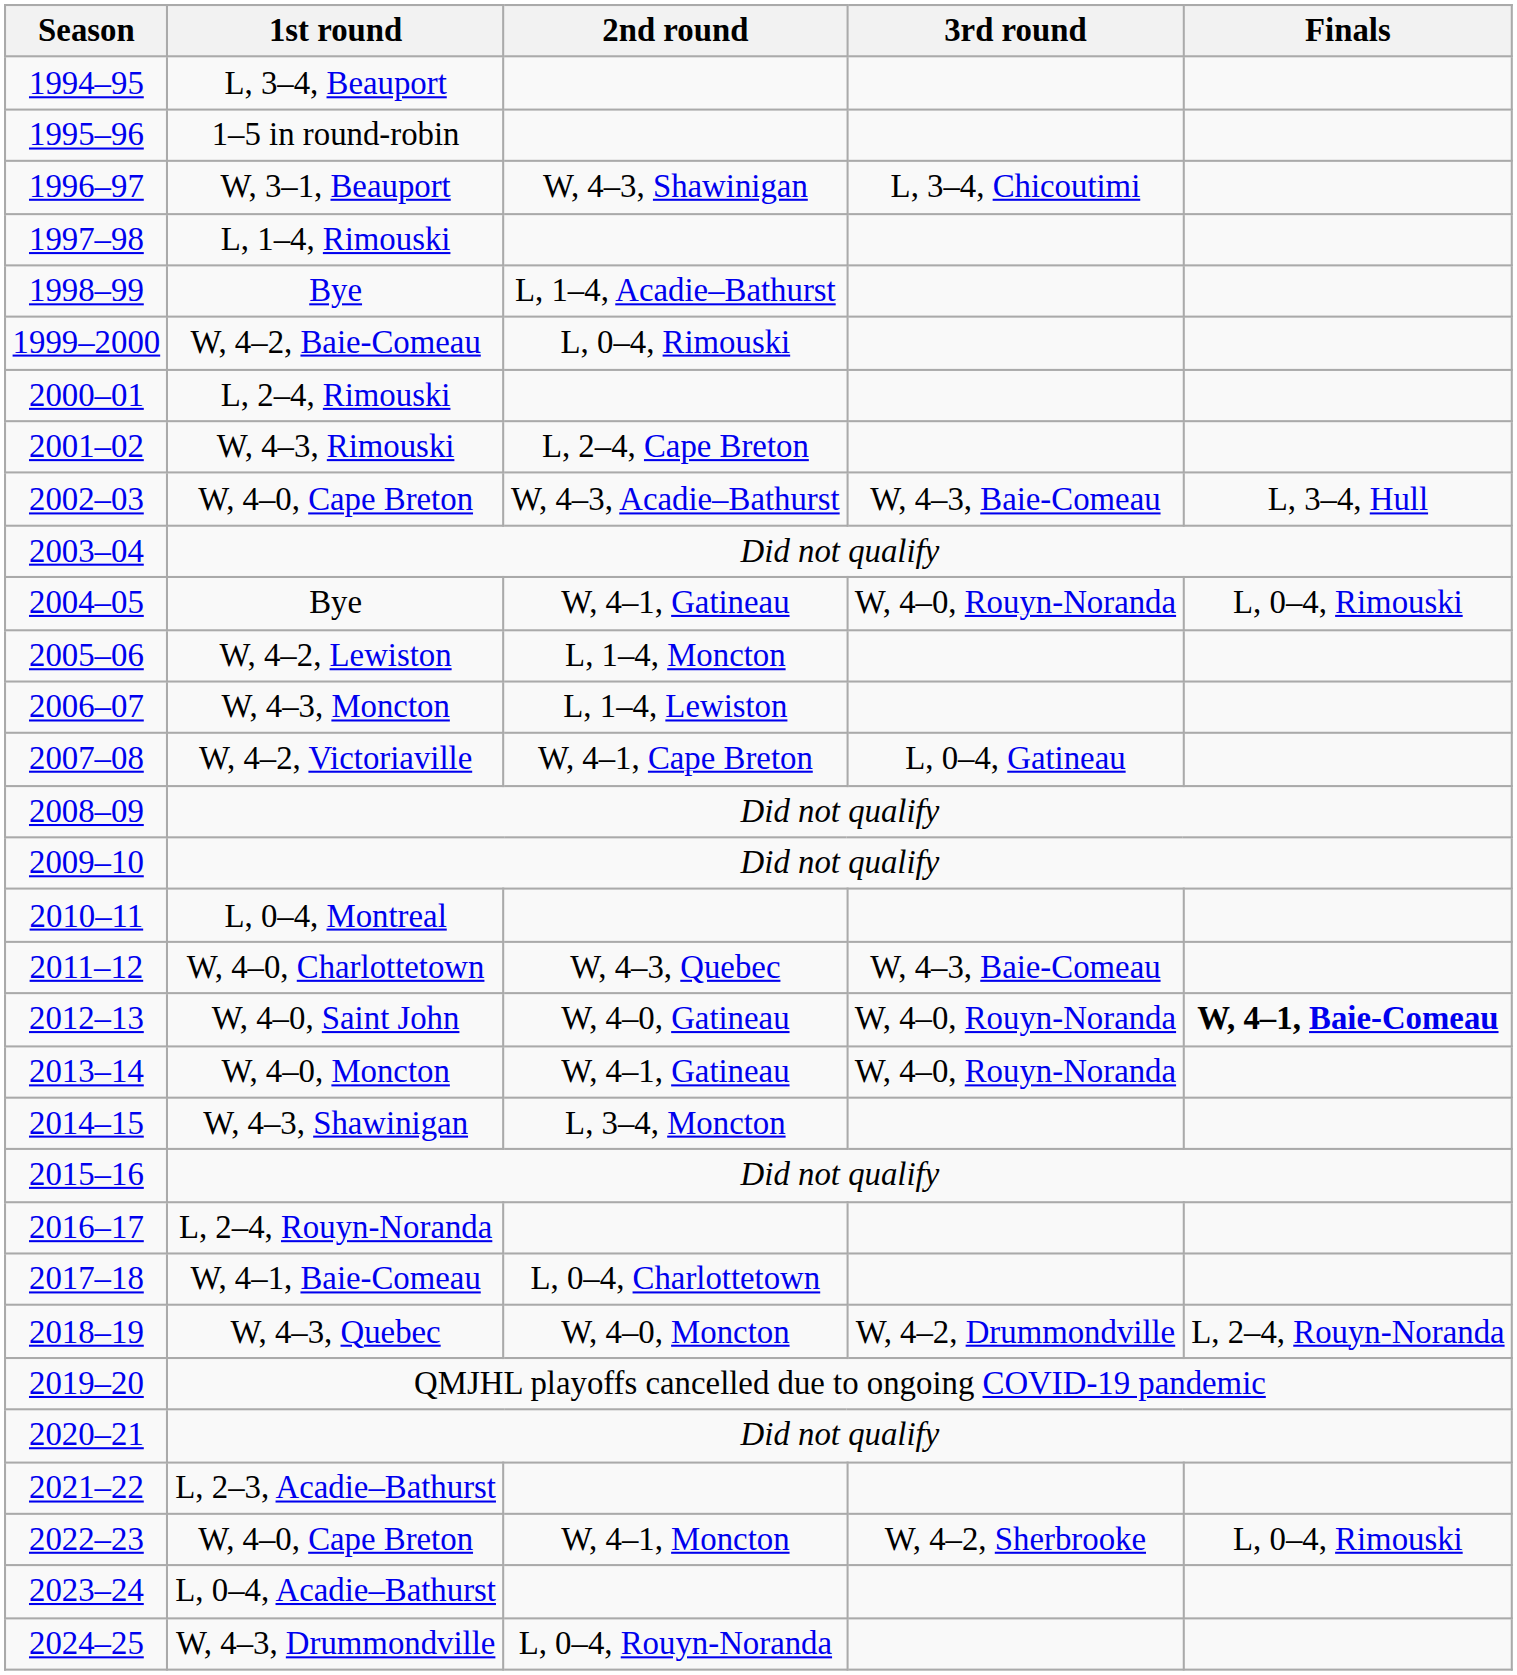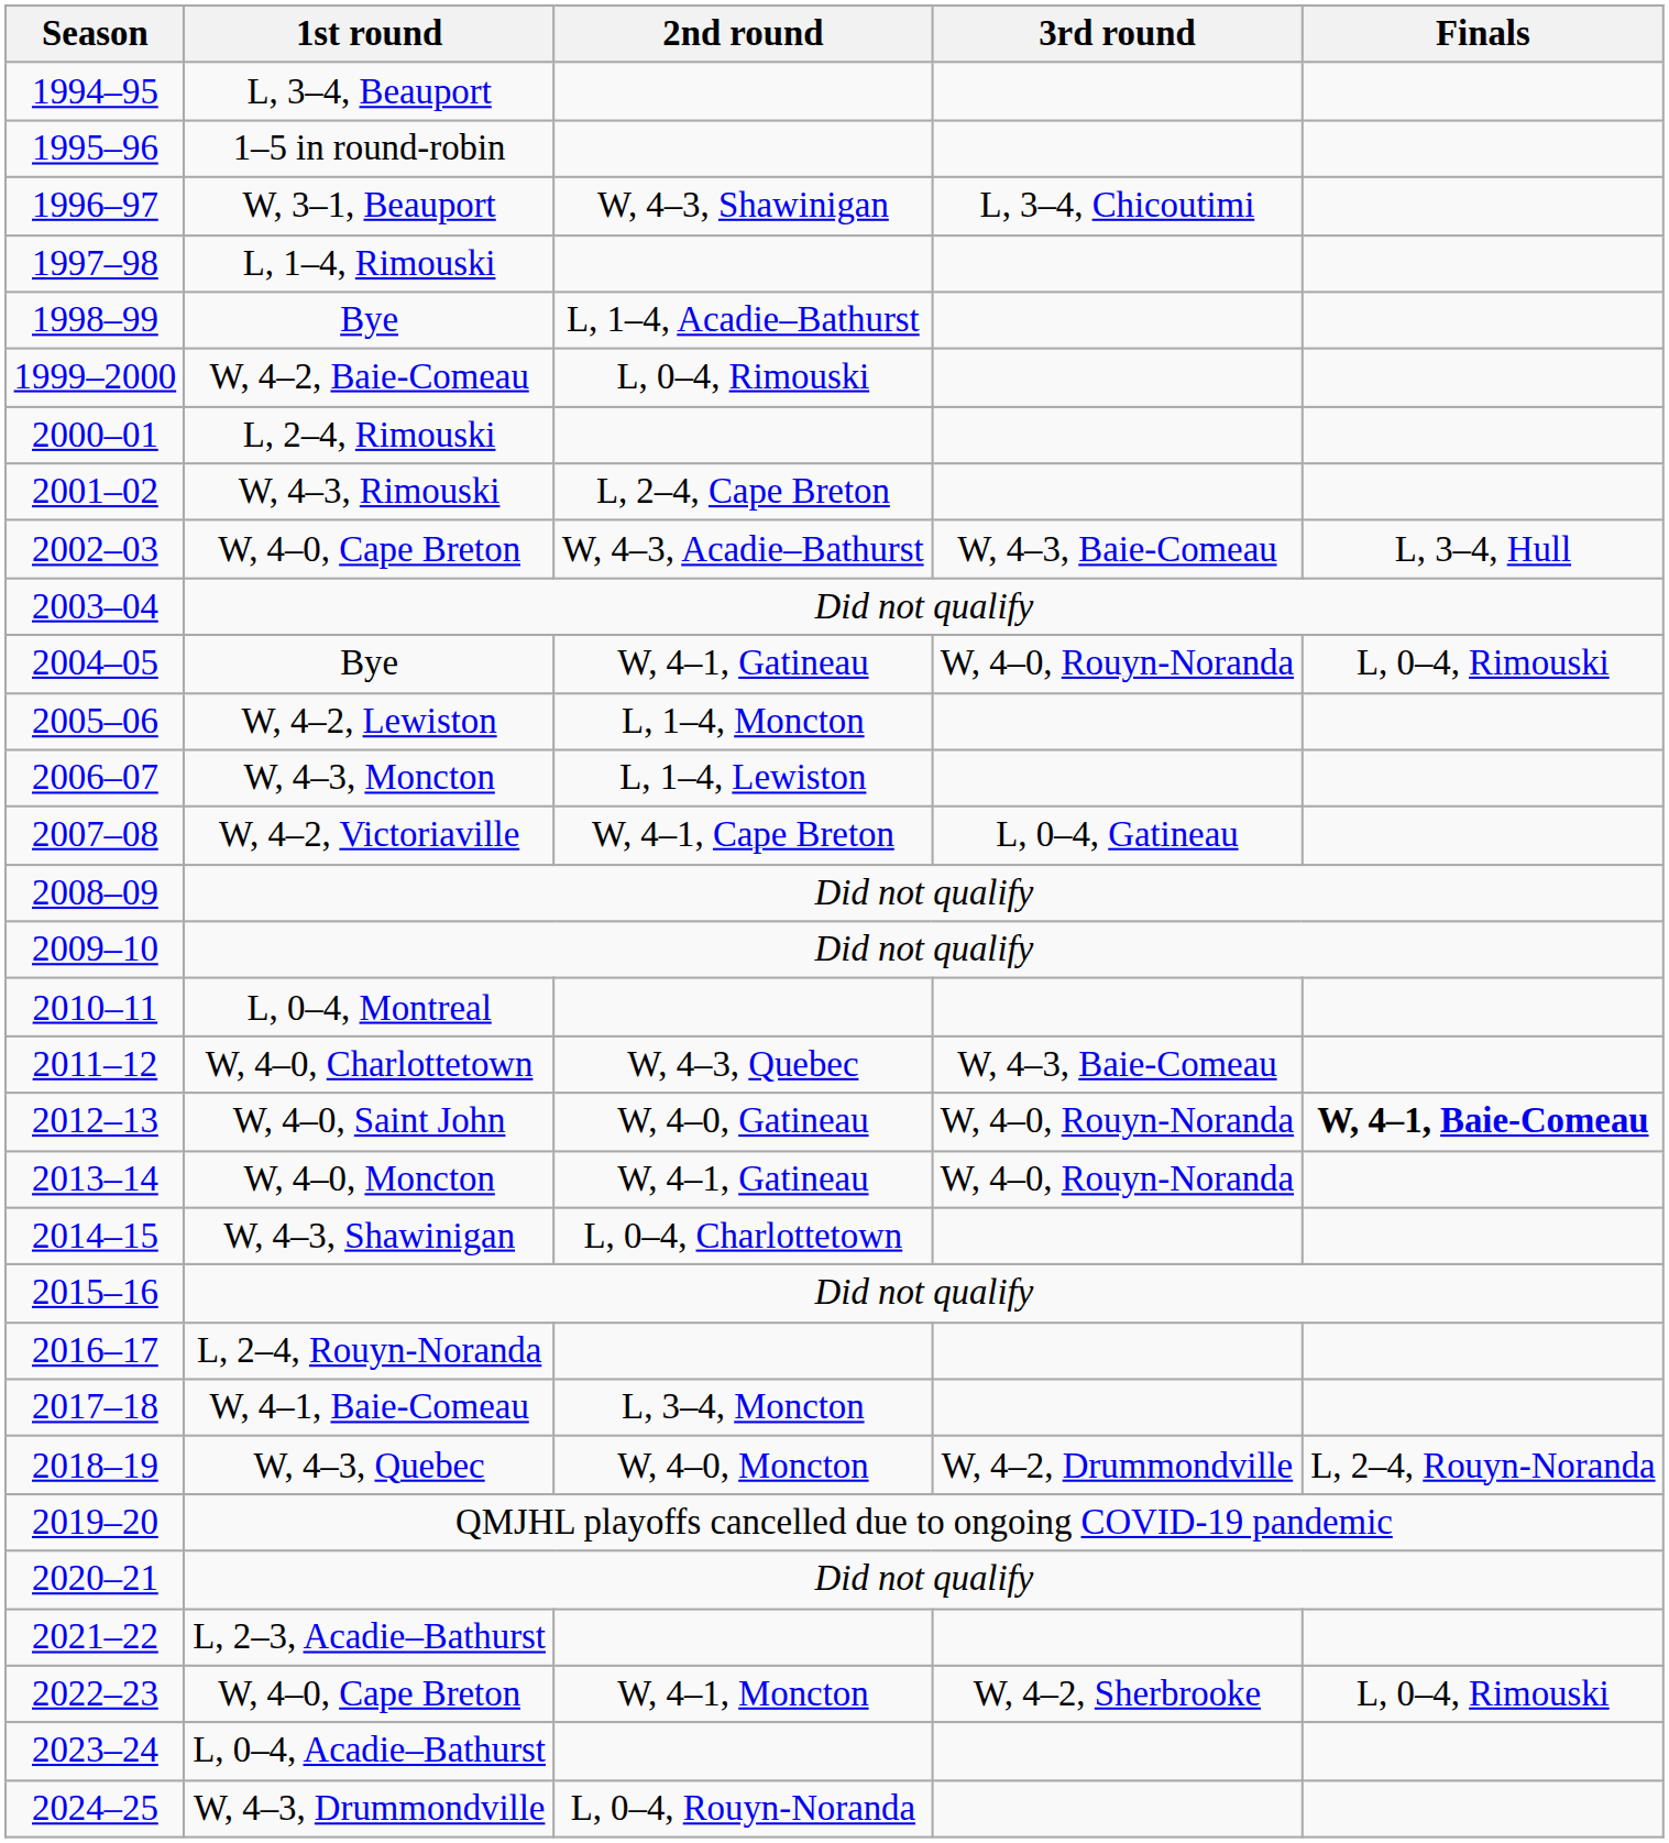 <table class="wikitable" style="text-align:center">
 <tr>
 <th>Season</th>
 <th>1st round</th>
 <th>2nd round</th>
 <th>3rd round</th>
 <th>Finals</th>
 </tr>
 <tr>
 <td><a href='#'>1994–95</a></td>
 <td>L, 3–4, <a href='#'>Beauport</a></td>
 <td></td>
 <td></td>
 <td></td>
 </tr>
 <tr>
 <td><a href='#'>1995–96</a></td>
 <td>1–5 in round-robin</td>
 <td></td>
 <td></td>
 <td></td>
 </tr>
 <tr>
 <td><a href='#'>1996–97</a></td>
 <td>W, 3–1, <a href='#'>Beauport</a></td>
 <td>W, 4–3, <a href='#'>Shawinigan</a></td>
 <td>L, 3–4, <a href='#'>Chicoutimi</a></td>
 <td></td>
 </tr>
 <tr>
 <td><a href='#'>1997–98</a></td>
 <td>L, 1–4, <a href='#'>Rimouski</a></td>
 <td></td>
 <td></td>
 <td></td>
 </tr>
 <tr>
 <td><a href='#'>1998–99</a></td>
 <td><a href='#'>Bye</a></td>
 <td>L, 1–4, <a href='#'>Acadie–Bathurst</a></td>
 <td></td>
 <td></td>
 </tr>
 <tr>
 <td><a href='#'>1999–2000</a></td>
 <td>W, 4–2, <a href='#'>Baie-Comeau</a></td>
 <td>L, 0–4, <a href='#'>Rimouski</a></td>
 <td></td>
 <td></td>
 </tr>
 <tr>
 <td><a href='#'>2000–01</a></td>
 <td>L, 2–4, <a href='#'>Rimouski</a></td>
 <td></td>
 <td></td>
 <td></td>
 </tr>
 <tr>
 <td><a href='#'>2001–02</a></td>
 <td>W, 4–3, <a href='#'>Rimouski</a></td>
 <td>L, 2–4, <a href='#'>Cape Breton</a></td>
 <td></td>
 <td></td>
 </tr>
 <tr>
 <td><a href='#'>2002–03</a></td>
 <td>W, 4–0, <a href='#'>Cape Breton</a></td>
 <td>W, 4–3, <a href='#'>Acadie–Bathurst</a></td>
 <td>W, 4–3, <a href='#'>Baie-Comeau</a></td>
 <td>L, 3–4, <a href='#'>Hull</a></td>
 </tr>
 <tr>
 <td><a href='#'>2003–04</a></td>
 <td colspan="4"><em>Did not qualify</em></td>
 </tr>
 <tr>
 <td><a href='#'>2004–05</a></td>
 <td>Bye</td>
 <td>W, 4–1, <a href='#'>Gatineau</a></td>
 <td>W, 4–0, <a href='#'>Rouyn-Noranda</a></td>
 <td>L, 0–4, <a href='#'>Rimouski</a></td>
 </tr>
 <tr>
 <td><a href='#'>2005–06</a></td>
 <td>W, 4–2, <a href='#'>Lewiston</a></td>
 <td>L, 1–4, <a href='#'>Moncton</a></td>
 <td></td>
 <td></td>
 </tr>
 <tr>
 <td><a href='#'>2006–07</a></td>
 <td>W, 4–3, <a href='#'>Moncton</a></td>
 <td>L, 1–4, <a href='#'>Lewiston</a></td>
 <td></td>
 <td></td>
 </tr>
 <tr>
 <td><a href='#'>2007–08</a></td>
 <td>W, 4–2, <a href='#'>Victoriaville</a></td>
 <td>W, 4–1, <a href='#'>Cape Breton</a></td>
 <td>L, 0–4, <a href='#'>Gatineau</a></td>
 <td></td>
 </tr>
 <tr>
 <td><a href='#'>2008–09</a></td>
 <td colspan="4"><em>Did not qualify</em></td>
 </tr>
 <tr>
 <td><a href='#'>2009–10</a></td>
 <td colspan="4"><em>Did not qualify</em></td>
 </tr>
 <tr>
 <td><a href='#'>2010–11</a></td>
 <td>L, 0–4, <a href='#'>Montreal</a></td>
 <td></td>
 <td></td>
 <td></td>
 </tr>
 <tr>
 <td><a href='#'>2011–12</a></td>
 <td>W, 4–0, <a href='#'>Charlottetown</a></td>
 <td>W, 4–3, <a href='#'>Quebec</a></td>
 <td>W, 4–3, <a href='#'>Baie-Comeau</a></td>
 <td></td>
 </tr>
 <tr>
 <td><a href='#'>2012–13</a></td>
 <td>W, 4–0, <a href='#'>Saint John</a></td>
 <td>W, 4–0, <a href='#'>Gatineau</a></td>
 <td>W, 4–0, <a href='#'>Rouyn-Noranda</a></td>
 <td><strong>W, 4–1, <a href='#'>Baie-Comeau</a></strong></td>
 </tr>
 <tr>
 <td><a href='#'>2013–14</a></td>
 <td>W, 4–0, <a href='#'>Moncton</a></td>
 <td>W, 4–1, <a href='#'>Gatineau</a></td>
 <td>W, 4–0, <a href='#'>Rouyn-Noranda</a></td>
 <td></td>
 </tr>
 <tr>
 <td><a href='#'>2014–15</a></td>
 <td>W, 4–3, <a href='#'>Shawinigan</a></td>
-<td>L, 3–4, <a href='#'>Moncton</a></td>
+<td>L, 0–4, <a href='#'>Charlottetown</a></td>
 <td></td>
 <td></td>
 </tr>
 <tr>
 <td><a href='#'>2015–16</a></td>
 <td colspan="4"><em>Did not qualify</em></td>
 </tr>
 <tr>
 <td><a href='#'>2016–17</a></td>
 <td>L, 2–4, <a href='#'>Rouyn-Noranda</a></td>
 <td></td>
 <td></td>
 <td></td>
 </tr>
 <tr>
 <td><a href='#'>2017–18</a></td>
 <td>W, 4–1, <a href='#'>Baie-Comeau</a></td>
-<td>L, 0–4, <a href='#'>Charlottetown</a></td>
+<td>L, 3–4, <a href='#'>Moncton</a></td>
 <td></td>
 <td></td>
 </tr>
 <tr>
 <td><a href='#'>2018–19</a></td>
 <td>W, 4–3, <a href='#'>Quebec</a></td>
 <td>W, 4–0, <a href='#'>Moncton</a></td>
 <td>W, 4–2, <a href='#'>Drummondville</a></td>
 <td>L, 2–4, <a href='#'>Rouyn-Noranda</a></td>
 </tr>
 <tr>
 <td><a href='#'>2019–20</a></td>
 <td colspan="4">QMJHL playoffs cancelled due to ongoing <a href='#'>COVID-19 pandemic</a></td>
 </tr>
 <tr>
 <td><a href='#'>2020–21</a></td>
 <td colspan="4"><em>Did not qualify</em></td>
 </tr>
 <tr>
 <td><a href='#'>2021–22</a></td>
 <td>L, 2–3, <a href='#'>Acadie–Bathurst</a></td>
 <td></td>
 <td></td>
 <td></td>
 </tr>
 <tr>
 <td><a href='#'>2022–23</a></td>
 <td>W, 4–0, <a href='#'>Cape Breton</a></td>
 <td>W, 4–1, <a href='#'>Moncton</a></td>
 <td>W, 4–2, <a href='#'>Sherbrooke</a></td>
 <td>L, 0–4, <a href='#'>Rimouski</a></td>
 </tr>
 <tr>
 <td><a href='#'>2023–24</a></td>
 <td>L, 0–4, <a href='#'>Acadie–Bathurst</a></td>
 <td></td>
 <td></td>
 <td></td>
 </tr>
 <tr>
 <td><a href='#'>2024–25</a></td>
 <td>W, 4–3, <a href='#'>Drummondville</a></td>
 <td>L, 0–4, <a href='#'>Rouyn-Noranda</a></td>
 <td></td>
 <td></td>
 </tr>
 </table>
